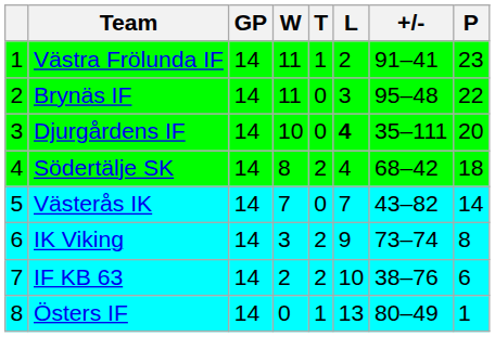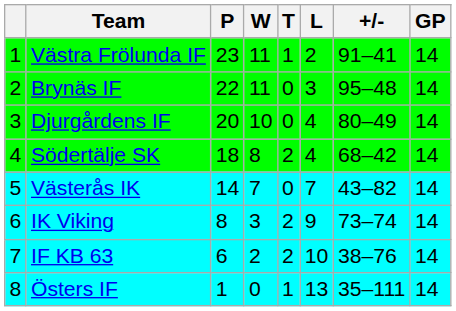 <table class="wikitable">
 <tr>
 <th></th>
 <th>Team</th>
-<th>GP</th>
+<th>P</th>
 <th>W</th>
 <th>T</th>
 <th>L</th>
 <th>+/-</th>
-<th>P</th>
+<th>GP</th>
 </tr>
 <tr style="background:#00FF00">
 <td>1</td>
 <td><a href='#'>Västra Frölunda IF</a></td>
-<td>14</td>
+<td>23</td>
 <td>11</td>
 <td>1</td>
 <td>2</td>
 <td>91–41</td>
-<td>23</td>
+<td>14</td>
 </tr>
 <tr style="background:#00FF00">
 <td>2</td>
 <td><a href='#'>Brynäs IF</a></td>
-<td>14</td>
+<td>22</td>
 <td>11</td>
 <td>0</td>
 <td>3</td>
 <td>95–48</td>
-<td>22</td>
+<td>14</td>
 </tr>
 <tr style="background:#00FF00">
 <td>3</td>
 <td><a href='#'>Djurgårdens IF</a></td>
-<td>14</td>
+<td>20</td>
 <td>10</td>
 <td>0</td>
-<td><strong>4</strong></td>
-<td>35–111</td>
-<td>20</td>
+<td>4</td>
+<td>80–49</td>
+<td>14</td>
 </tr>
 <tr style="background:#00FF00">
 <td>4</td>
 <td><a href='#'>Södertälje SK</a></td>
-<td>14</td>
+<td>18</td>
 <td>8</td>
 <td>2</td>
 <td>4</td>
 <td>68–42</td>
-<td>18</td>
+<td>14</td>
 </tr>
 <tr style="background:#00FFFF">
 <td>5</td>
 <td><a href='#'>Västerås IK</a></td>
 <td>14</td>
 <td>7</td>
 <td>0</td>
 <td>7</td>
 <td>43–82</td>
 <td>14</td>
 </tr>
 <tr style="background:#00FFFF">
 <td>6</td>
 <td><a href='#'>IK Viking</a></td>
-<td>14</td>
+<td>8</td>
 <td>3</td>
 <td>2</td>
 <td>9</td>
 <td>73–74</td>
-<td>8</td>
+<td>14</td>
 </tr>
 <tr style="background:#00FFFF">
 <td>7</td>
 <td><a href='#'>IF KB 63</a></td>
-<td>14</td>
+<td>6</td>
 <td>2</td>
 <td>2</td>
 <td>10</td>
 <td>38–76</td>
-<td>6</td>
+<td>14</td>
 </tr>
 <tr style="background:#00FFFF">
 <td>8</td>
 <td><a href='#'>Östers IF</a></td>
-<td>14</td>
+<td>1</td>
 <td>0</td>
 <td>1</td>
 <td>13</td>
-<td>80–49</td>
-<td>1</td>
+<td>35–111</td>
+<td>14</td>
 </tr>
 </table>
